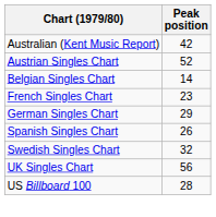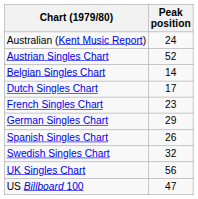 <table class="wikitable">
 <tr>
 <th>Chart (1979/80)</th>
 <th>Peak<br>position</th>
 </tr>
 <tr>
 <td>Australian (<a href='#'>Kent Music Report</a>)</td>
-<td align="center">42</td>
+<td align="center">24</td>
 </tr>
 <tr>
 <td><a href='#'>Austrian Singles Chart</a></td>
 <td align="center">52</td>
 </tr>
 <tr>
 <td><a href='#'>Belgian Singles Chart</a></td>
 <td align="center">14</td>
+</tr>
+<tr>
+<td><a href='#'>Dutch Singles Chart</a></td>
+<td align="center">17</td>
 </tr>
 <tr>
 <td><a href='#'>French Singles Chart</a></td>
 <td align="center">23</td>
 </tr>
 <tr>
 <td><a href='#'>German Singles Chart</a></td>
 <td align="center">29</td>
 </tr>
 <tr>
 <td><a href='#'>Spanish Singles Chart</a></td>
 <td align="center">26</td>
 </tr>
 <tr>
 <td><a href='#'>Swedish Singles Chart</a></td>
 <td align="center">32</td>
 </tr>
 <tr>
 <td><a href='#'>UK Singles Chart</a></td>
 <td align="center">56</td>
 </tr>
 <tr>
 <td>US <a href='#'><em>Billboard</em> 100</a></td>
-<td align="center">28</td>
+<td align="center">47</td>
 </tr>
 </table>
